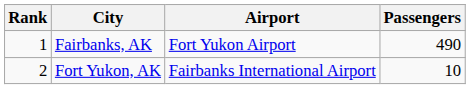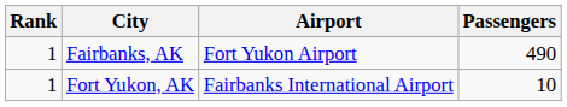 <table class="wikitable">
 <tr>
 <th>Rank</th>
 <th>City</th>
 <th>Airport</th>
 <th>Passengers</th>
 </tr>
 <tr>
 <td align=right>1</td>
 <td> <a href='#'>Fairbanks, AK</a></td>
 <td><a href='#'>Fort Yukon Airport</a></td>
 <td align=right>490</td>
 </tr>
 <tr>
-<td align=right>2</td>
+<td align=right>1</td>
 <td> <a href='#'>Fort Yukon, AK</a></td>
 <td><a href='#'>Fairbanks International Airport</a></td>
 <td align=right>10</td>
 </tr>
 </table>
